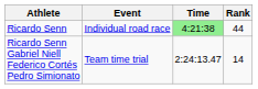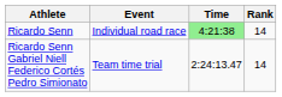 <table class=wikitable style="font-size:90%">
 <tr>
 <th>Athlete</th>
 <th>Event</th>
 <th>Time</th>
 <th>Rank</th>
 </tr>
 <tr>
 <td align=left><a href='#'>Ricardo Senn</a></td>
 <td align=left><a href='#'>Individual road race</a></td>
 <td align=center style="background: lightgreen;">4:21:38</td>
-<td align=center>44</td>
+<td align=center>14</td>
 </tr>
 <tr>
 <td align=left><a href='#'>Ricardo Senn</a><br><a href='#'>Gabriel Niell</a><br><a href='#'>Federico Cortés</a><br><a href='#'>Pedro Simionato</a></td>
 <td align=left><a href='#'>Team time trial</a></td>
 <td align=center>2:24:13.47</td>
 <td align=center>14</td>
 </tr>
 </table>
